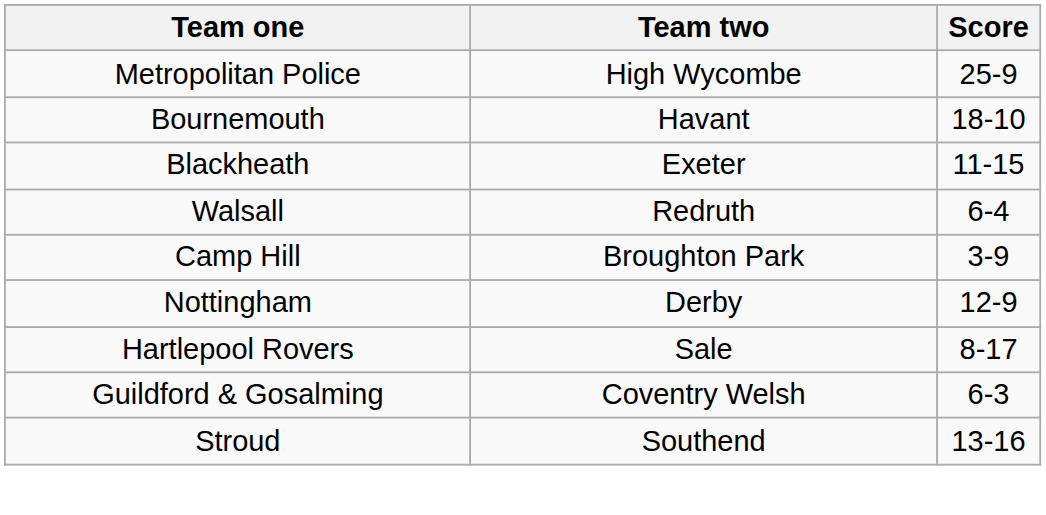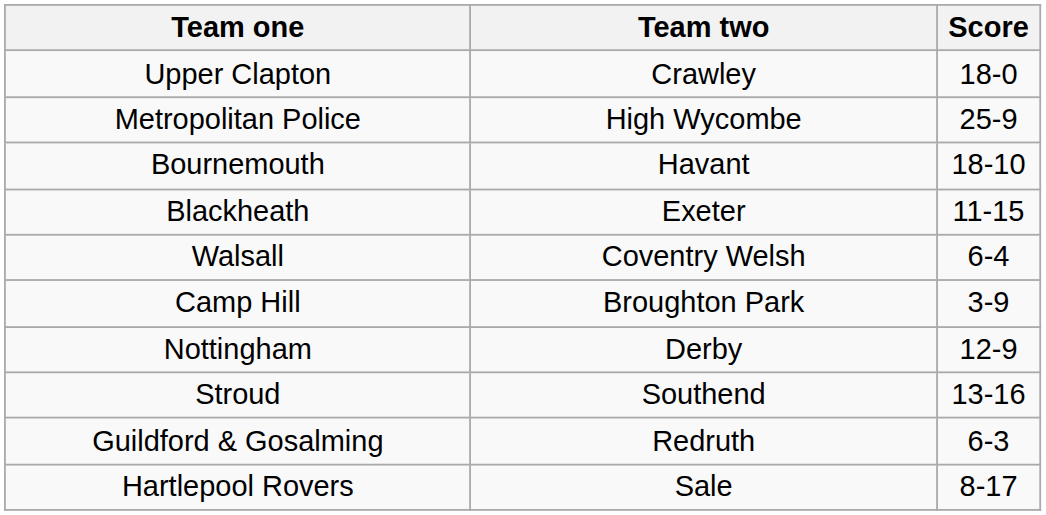 <table class="wikitable" style="text-align: center">
 <tr>
 <th width=250>Team one</th>
 <th width=250>Team two</th>
 <th width=50>Score</th>
+</tr>
+<tr>
+<td>Upper Clapton</td>
+<td>Crawley</td>
+<td>18-0</td>
 </tr>
 <tr>
 <td>Metropolitan Police</td>
 <td>High Wycombe</td>
 <td>25-9</td>
 </tr>
 <tr>
 <td>Bournemouth</td>
 <td>Havant</td>
 <td>18-10</td>
 </tr>
 <tr>
 <td>Blackheath</td>
 <td>Exeter</td>
 <td>11-15</td>
 </tr>
 <tr>
 <td>Walsall</td>
-<td>Redruth</td>
+<td>Coventry Welsh</td>
 <td>6-4</td>
 </tr>
 <tr>
 <td>Camp Hill</td>
 <td>Broughton Park</td>
 <td>3-9</td>
 </tr>
 <tr>
 <td>Nottingham</td>
 <td>Derby</td>
 <td>12-9</td>
 </tr>
 <tr>
+<td>Stroud</td>
+<td>Southend</td>
+<td>13-16</td>
+</tr>
+<tr>
+<td>Guildford & Gosalming</td>
+<td>Redruth</td>
+<td>6-3</td>
+</tr>
+<tr>
 <td>Hartlepool Rovers</td>
 <td>Sale</td>
 <td>8-17</td>
 </tr>
-<tr>
-<td>Guildford & Gosalming</td>
-<td>Coventry Welsh</td>
-<td>6-3</td>
-</tr>
-<tr>
-<td>Stroud</td>
-<td>Southend</td>
-<td>13-16</td>
-</tr>
 </table>
